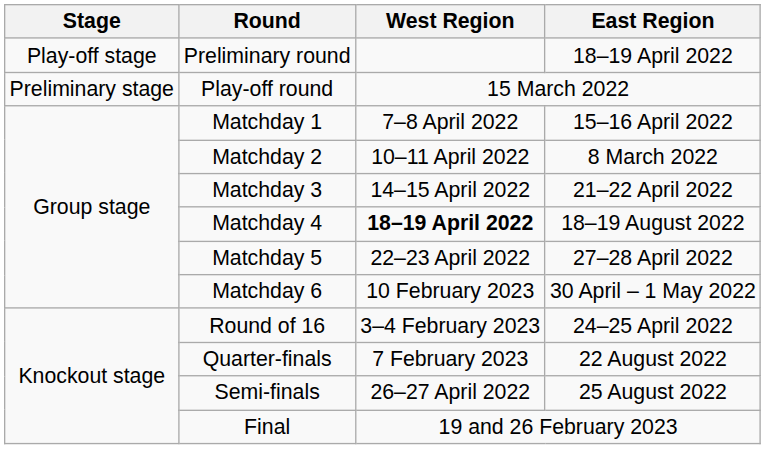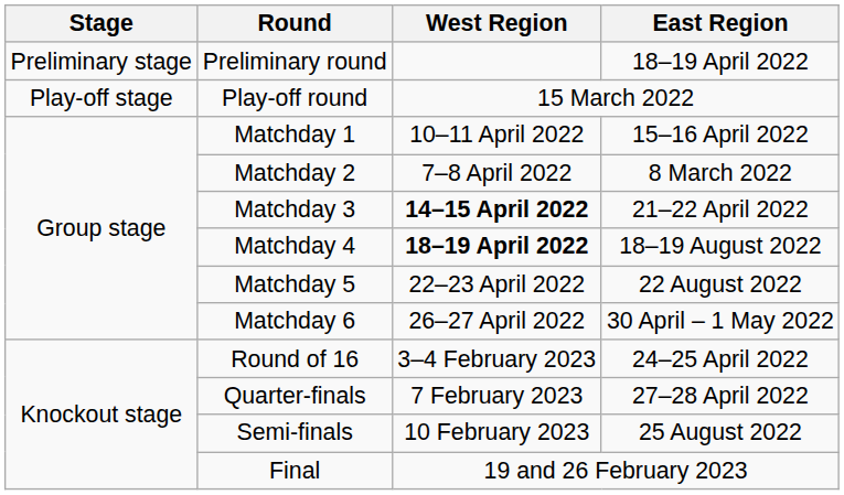 <table class="wikitable sortable" style="text-align:center">
 <tr>
 <th>Stage</th>
 <th>Round</th>
 <th>West Region</th>
 <th>East Region</th>
 </tr>
 <tr>
-<td>Play-off stage</td>
+<td>Preliminary stage</td>
 <td>Preliminary round</td>
 <td></td>
 <td>18–19 April 2022</td>
 </tr>
 <tr>
-<td>Preliminary stage</td>
+<td>Play-off stage</td>
 <td>Play-off round</td>
 <td colspan=2>15 March 2022</td>
 </tr>
 <tr>
 <td rowspan=6>Group stage</td>
 <td>Matchday 1</td>
-<td>7–8 April 2022</td>
+<td>10–11 April 2022</td>
 <td>15–16 April 2022</td>
 </tr>
 <tr>
 <td>Matchday 2</td>
-<td>10–11 April 2022</td>
+<td>7–8 April 2022</td>
 <td>8 March 2022</td>
 </tr>
 <tr>
 <td>Matchday 3</td>
-<td>14–15 April 2022</td>
+<td><strong>14–15 April 2022</strong></td>
 <td>21–22 April 2022</td>
 </tr>
 <tr>
 <td>Matchday 4</td>
 <td><strong>18–19 April 2022</strong></td>
 <td>18–19 August 2022</td>
 </tr>
 <tr>
 <td>Matchday 5</td>
 <td>22–23 April 2022</td>
-<td>27–28 April 2022</td>
+<td>22 August 2022</td>
 </tr>
 <tr>
 <td>Matchday 6</td>
-<td>10 February 2023</td>
+<td>26–27 April 2022</td>
 <td>30 April – 1 May 2022</td>
 </tr>
 <tr>
 <td rowspan=4>Knockout stage</td>
 <td>Round of 16</td>
 <td>3–4 February 2023</td>
 <td>24–25 April 2022</td>
 </tr>
 <tr>
 <td>Quarter-finals</td>
 <td>7 February 2023</td>
-<td>22 August 2022</td>
+<td>27–28 April 2022</td>
 </tr>
 <tr>
 <td>Semi-finals</td>
-<td>26–27 April 2022</td>
+<td>10 February 2023</td>
 <td>25 August 2022</td>
 </tr>
 <tr>
 <td>Final</td>
 <td colspan=2>19 and 26 February 2023</td>
 </tr>
 </table>
